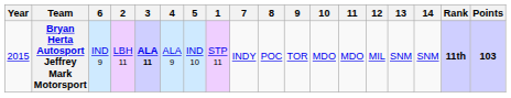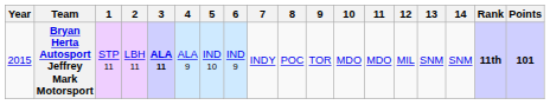 <table class="wikitable" style="text-align:center; font-size:90%">
 <tr>
 <th>Year</th>
 <th>Team</th>
-<th>6</th>
+<th>1</th>
 <th>2</th>
 <th>3</th>
 <th>4</th>
 <th>5</th>
-<th>1</th>
+<th>6</th>
 <th>7</th>
 <th>8</th>
 <th>9</th>
 <th>10</th>
 <th>11</th>
 <th>12</th>
 <th>13</th>
 <th>14</th>
 <th>Rank</th>
 <th>Points</th>
 </tr>
 <tr>
 <td><a href='#'>2015</a></td>
 <th><a href='#'>Bryan Herta Autosport</a><br>Jeffrey Mark Motorsport</th>
-<td style="background:#CFEAFF;"><a href='#'>IND</a><br><small>9</small></td>
+<td style="background:#EFCFFF;"><a href='#'>STP</a><br><small>11</small></td>
 <td style="background:#EFCFFF;"><a href='#'>LBH</a><br><small>11</small></td>
 <td style="background:#CFCFFF;"><strong><a href='#'>ALA</a><br><small>11</small></strong></td>
 <td style="background:#CFEAFF;"><a href='#'>ALA</a><br><small>9</small></td>
 <td style="background:#CFEAFF;"><a href='#'>IND</a><br><small>10</small></td>
-<td style="background:#EFCFFF;"><a href='#'>STP</a><br><small>11</small></td>
+<td style="background:#CFEAFF;"><a href='#'>IND</a><br><small>9</small></td>
 <td><a href='#'>INDY</a></td>
 <td><a href='#'>POC</a></td>
 <td><a href='#'>TOR</a></td>
 <td><a href='#'>MDO</a></td>
 <td><a href='#'>MDO</a></td>
 <td><a href='#'>MIL</a></td>
 <td><a href='#'>SNM</a></td>
 <td><a href='#'>SNM</a></td>
 <td style="background:#CFCFFF;"><strong>11th</strong></td>
-<td style="background:#CFCFFF;"><strong>103</strong></td>
+<td style="background:#CFCFFF;"><strong>101</strong></td>
 </tr>
 </table>
